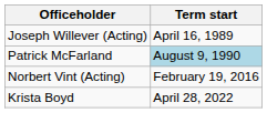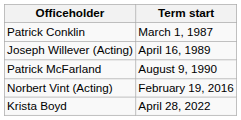 <table class="wikitable sortable">
 <tr style="vertical-align:bottom;">
 <th>Officeholder</th>
 <th>Term start</th>
+</tr>
+<tr>
+<td>Patrick Conklin</td>
+<td>March 1, 1987</td>
 </tr>
 <tr>
 <td>Joseph Willever (Acting)</td>
 <td>April 16, 1989</td>
 </tr>
 <tr>
 <td>Patrick McFarland</td>
-<td style="background: lightblue;">August 9, 1990</td>
+<td>August 9, 1990</td>
 </tr>
 <tr>
 <td>Norbert Vint (Acting)</td>
 <td>February 19, 2016</td>
 </tr>
 <tr>
 <td>Krista Boyd</td>
 <td>April 28, 2022</td>
 </tr>
 </table>
